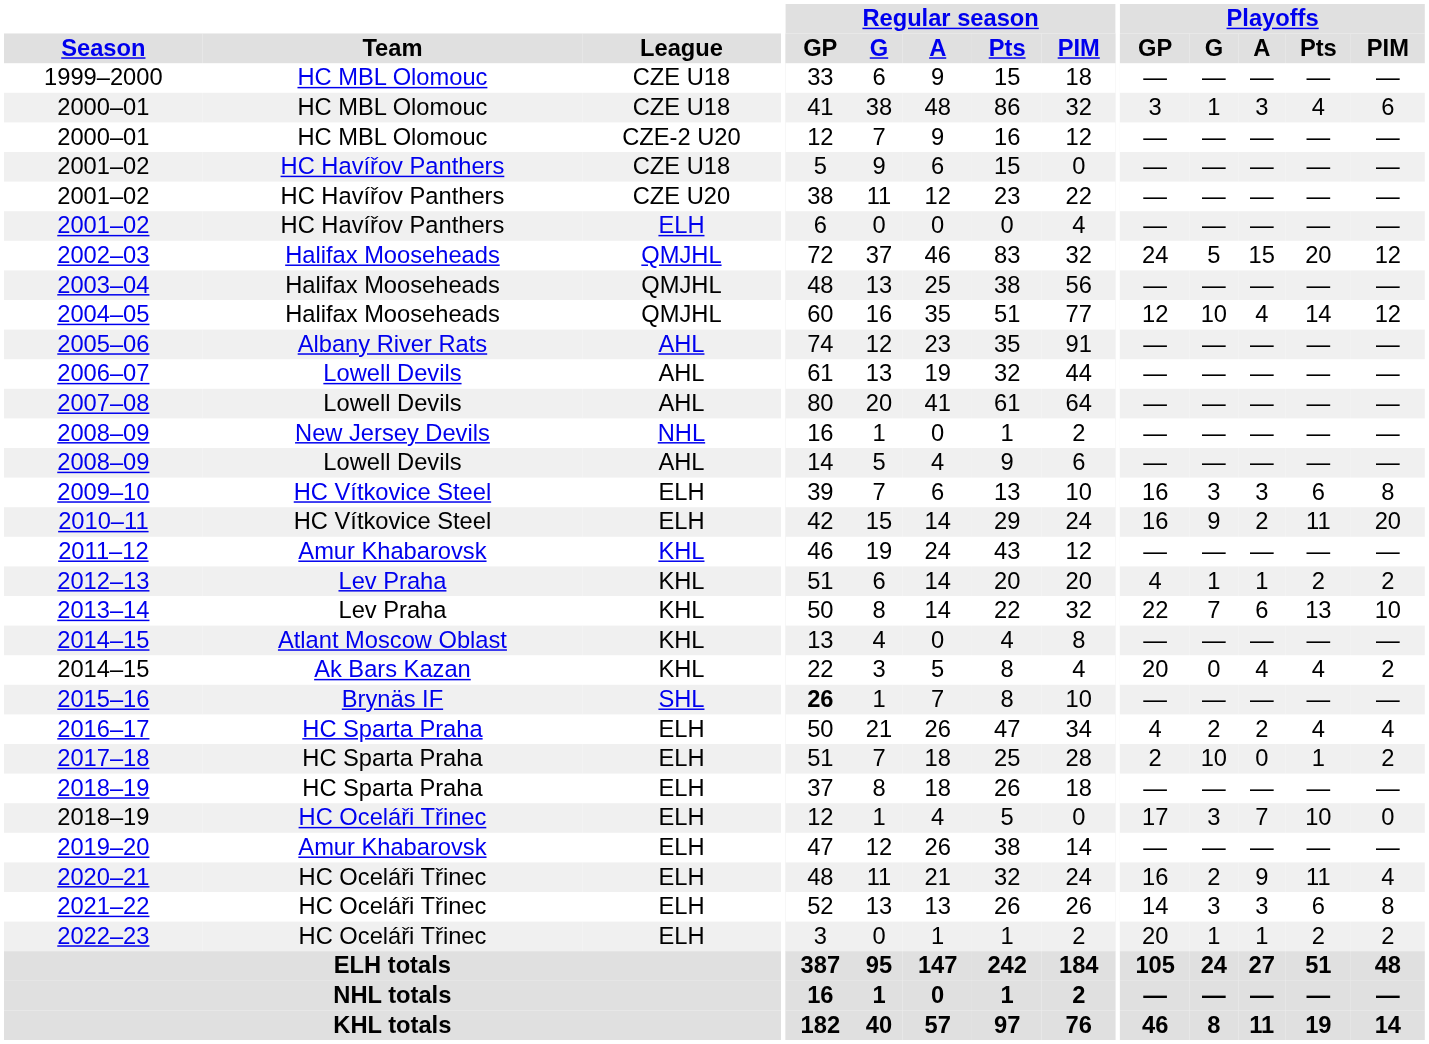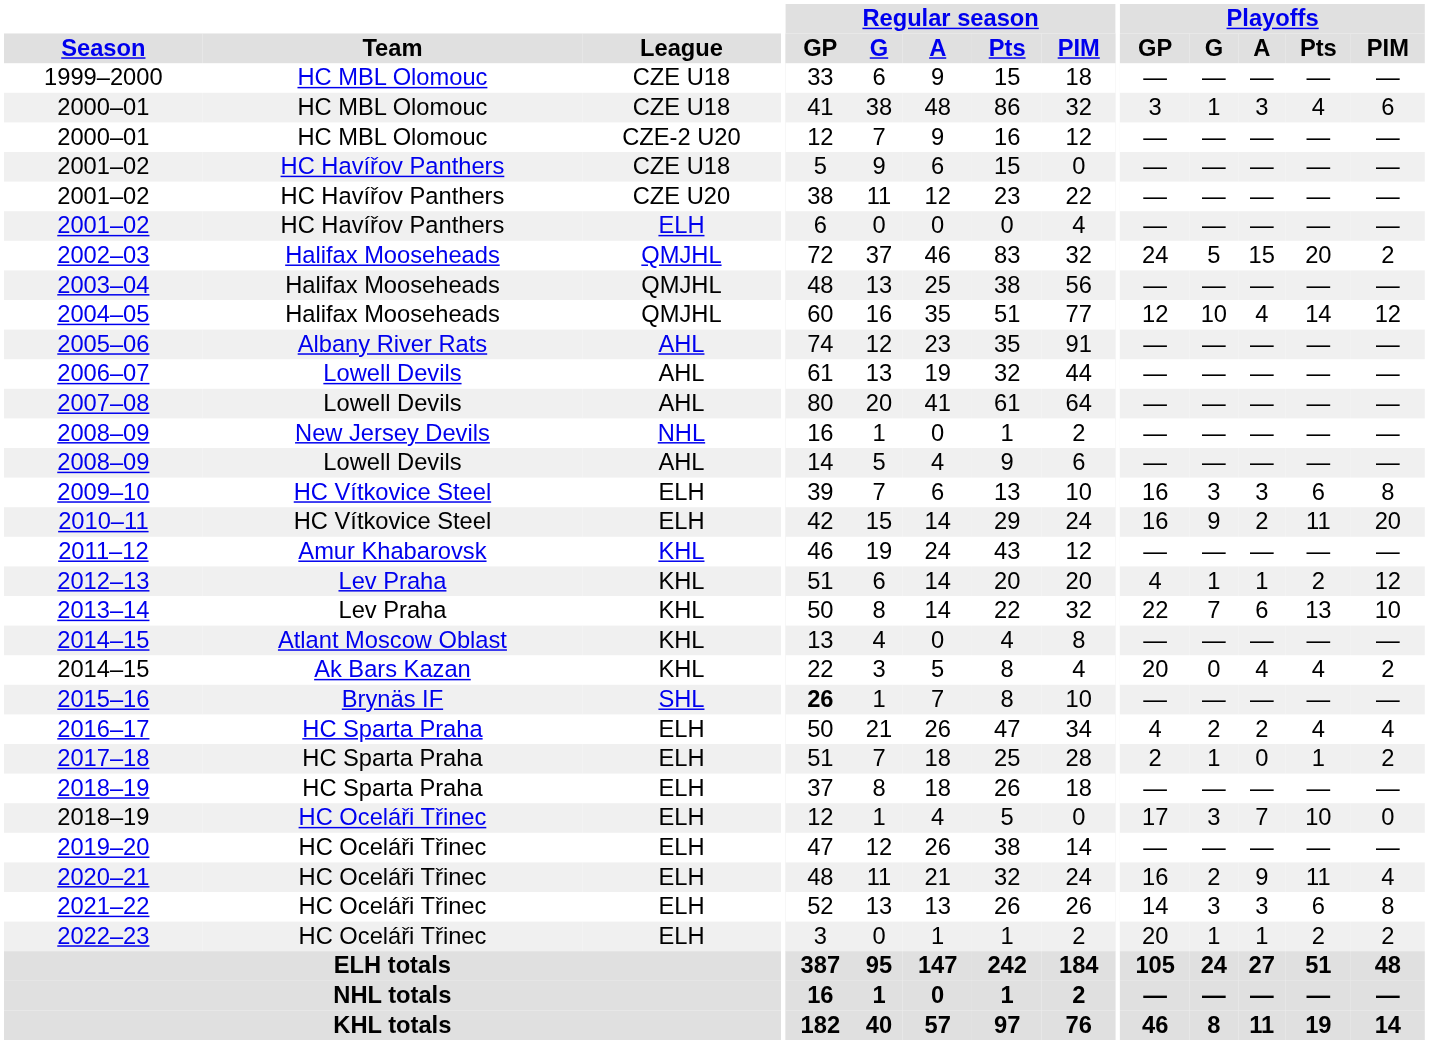 <table border="0" cellpadding="1" cellspacing="0" style="text-align:center; width:60em">
 <tr bgcolor="#e0e0e0">
 <th colspan="3" bgcolor="#ffffff"></th>
 <th rowspan="100" bgcolor="#ffffff"></th>
 <th colspan="5"><a href='#'>Regular season</a></th>
 <th rowspan="100" bgcolor="#ffffff"></th>
 <th colspan="5"><a href='#'>Playoffs</a></th>
 </tr>
 <tr bgcolor="#e0e0e0">
 <th><a href='#'>Season</a></th>
 <th>Team</th>
 <th>League</th>
 <th>GP</th>
 <th><a href='#'>G</a></th>
 <th><a href='#'>A</a></th>
 <th><a href='#'>Pts</a></th>
 <th><a href='#'>PIM</a></th>
 <th>GP</th>
 <th>G</th>
 <th>A</th>
 <th>Pts</th>
 <th>PIM</th>
 </tr>
 <tr>
 <td>1999–2000</td>
 <td><a href='#'>HC MBL Olomouc</a></td>
 <td>CZE U18</td>
 <td>33</td>
 <td>6</td>
 <td>9</td>
 <td>15</td>
 <td>18</td>
 <td>—</td>
 <td>—</td>
 <td>—</td>
 <td>—</td>
 <td>—</td>
 </tr>
 <tr bgcolor="#f0f0f0">
 <td>2000–01</td>
 <td>HC MBL Olomouc</td>
 <td>CZE U18</td>
 <td>41</td>
 <td>38</td>
 <td>48</td>
 <td>86</td>
 <td>32</td>
 <td>3</td>
 <td>1</td>
 <td>3</td>
 <td>4</td>
 <td>6</td>
 </tr>
 <tr>
 <td>2000–01</td>
 <td>HC MBL Olomouc</td>
 <td>CZE-2 U20</td>
 <td>12</td>
 <td>7</td>
 <td>9</td>
 <td>16</td>
 <td>12</td>
 <td>—</td>
 <td>—</td>
 <td>—</td>
 <td>—</td>
 <td>—</td>
 </tr>
 <tr bgcolor="#f0f0f0">
 <td>2001–02</td>
 <td><a href='#'>HC Havířov Panthers</a></td>
 <td>CZE U18</td>
 <td>5</td>
 <td>9</td>
 <td>6</td>
 <td>15</td>
 <td>0</td>
 <td>—</td>
 <td>—</td>
 <td>—</td>
 <td>—</td>
 <td>—</td>
 </tr>
 <tr>
 <td>2001–02</td>
 <td>HC Havířov Panthers</td>
 <td>CZE U20</td>
 <td>38</td>
 <td>11</td>
 <td>12</td>
 <td>23</td>
 <td>22</td>
 <td>—</td>
 <td>—</td>
 <td>—</td>
 <td>—</td>
 <td>—</td>
 </tr>
 <tr bgcolor="#f0f0f0">
 <td><a href='#'>2001–02</a></td>
 <td>HC Havířov Panthers</td>
 <td><a href='#'>ELH</a></td>
 <td>6</td>
 <td>0</td>
 <td>0</td>
 <td>0</td>
 <td>4</td>
 <td>—</td>
 <td>—</td>
 <td>—</td>
 <td>—</td>
 <td>—</td>
 </tr>
 <tr>
 <td><a href='#'>2002–03</a></td>
 <td><a href='#'>Halifax Mooseheads</a></td>
 <td><a href='#'>QMJHL</a></td>
 <td>72</td>
 <td>37</td>
 <td>46</td>
 <td>83</td>
 <td>32</td>
 <td>24</td>
 <td>5</td>
 <td>15</td>
 <td>20</td>
-<td>12</td>
+<td>2</td>
 </tr>
 <tr bgcolor="#f0f0f0">
 <td><a href='#'>2003–04</a></td>
 <td>Halifax Mooseheads</td>
 <td>QMJHL</td>
 <td>48</td>
 <td>13</td>
 <td>25</td>
 <td>38</td>
 <td>56</td>
 <td>—</td>
 <td>—</td>
 <td>—</td>
 <td>—</td>
 <td>—</td>
 </tr>
 <tr>
 <td><a href='#'>2004–05</a></td>
 <td>Halifax Mooseheads</td>
 <td>QMJHL</td>
 <td>60</td>
 <td>16</td>
 <td>35</td>
 <td>51</td>
 <td>77</td>
 <td>12</td>
 <td>10</td>
 <td>4</td>
 <td>14</td>
 <td>12</td>
 </tr>
 <tr bgcolor="#f0f0f0">
 <td><a href='#'>2005–06</a></td>
 <td><a href='#'>Albany River Rats</a></td>
 <td><a href='#'>AHL</a></td>
 <td>74</td>
 <td>12</td>
 <td>23</td>
 <td>35</td>
 <td>91</td>
 <td>—</td>
 <td>—</td>
 <td>—</td>
 <td>—</td>
 <td>—</td>
 </tr>
 <tr>
 <td><a href='#'>2006–07</a></td>
 <td><a href='#'>Lowell Devils</a></td>
 <td>AHL</td>
 <td>61</td>
 <td>13</td>
 <td>19</td>
 <td>32</td>
 <td>44</td>
 <td>—</td>
 <td>—</td>
 <td>—</td>
 <td>—</td>
 <td>—</td>
 </tr>
 <tr bgcolor="#f0f0f0">
 <td><a href='#'>2007–08</a></td>
 <td>Lowell Devils</td>
 <td>AHL</td>
 <td>80</td>
 <td>20</td>
 <td>41</td>
 <td>61</td>
 <td>64</td>
 <td>—</td>
 <td>—</td>
 <td>—</td>
 <td>—</td>
 <td>—</td>
 </tr>
 <tr>
 <td><a href='#'>2008–09</a></td>
 <td><a href='#'>New Jersey Devils</a></td>
 <td><a href='#'>NHL</a></td>
 <td>16</td>
 <td>1</td>
 <td>0</td>
 <td>1</td>
 <td>2</td>
 <td>—</td>
 <td>—</td>
 <td>—</td>
 <td>—</td>
 <td>—</td>
 </tr>
 <tr bgcolor="#f0f0f0">
 <td><a href='#'>2008–09</a></td>
 <td>Lowell Devils</td>
 <td>AHL</td>
 <td>14</td>
 <td>5</td>
 <td>4</td>
 <td>9</td>
 <td>6</td>
 <td>—</td>
 <td>—</td>
 <td>—</td>
 <td>—</td>
 <td>—</td>
 </tr>
 <tr>
 <td><a href='#'>2009–10</a></td>
 <td><a href='#'>HC Vítkovice Steel</a></td>
 <td>ELH</td>
 <td>39</td>
 <td>7</td>
 <td>6</td>
 <td>13</td>
 <td>10</td>
 <td>16</td>
 <td>3</td>
 <td>3</td>
 <td>6</td>
 <td>8</td>
 </tr>
 <tr bgcolor="#f0f0f0">
 <td><a href='#'>2010–11</a></td>
 <td>HC Vítkovice Steel</td>
 <td>ELH</td>
 <td>42</td>
 <td>15</td>
 <td>14</td>
 <td>29</td>
 <td>24</td>
 <td>16</td>
 <td>9</td>
 <td>2</td>
 <td>11</td>
 <td>20</td>
 </tr>
 <tr>
 <td><a href='#'>2011–12</a></td>
 <td><a href='#'>Amur Khabarovsk</a></td>
 <td><a href='#'>KHL</a></td>
 <td>46</td>
 <td>19</td>
 <td>24</td>
 <td>43</td>
 <td>12</td>
 <td>—</td>
 <td>—</td>
 <td>—</td>
 <td>—</td>
 <td>—</td>
 </tr>
 <tr bgcolor="#f0f0f0">
 <td><a href='#'>2012–13</a></td>
 <td><a href='#'>Lev Praha</a></td>
 <td>KHL</td>
 <td>51</td>
 <td>6</td>
 <td>14</td>
 <td>20</td>
 <td>20</td>
 <td>4</td>
 <td>1</td>
 <td>1</td>
 <td>2</td>
-<td>2</td>
+<td>12</td>
 </tr>
 <tr>
 <td><a href='#'>2013–14</a></td>
 <td>Lev Praha</td>
 <td>KHL</td>
 <td>50</td>
 <td>8</td>
 <td>14</td>
 <td>22</td>
 <td>32</td>
 <td>22</td>
 <td>7</td>
 <td>6</td>
 <td>13</td>
 <td>10</td>
 </tr>
 <tr bgcolor="#f0f0f0">
 <td><a href='#'>2014–15</a></td>
 <td><a href='#'>Atlant Moscow Oblast</a></td>
 <td>KHL</td>
 <td>13</td>
 <td>4</td>
 <td>0</td>
 <td>4</td>
 <td>8</td>
 <td>—</td>
 <td>—</td>
 <td>—</td>
 <td>—</td>
 <td>—</td>
 </tr>
 <tr>
 <td>2014–15</td>
 <td><a href='#'>Ak Bars Kazan</a></td>
 <td>KHL</td>
 <td>22</td>
 <td>3</td>
 <td>5</td>
 <td>8</td>
 <td>4</td>
 <td>20</td>
 <td>0</td>
 <td>4</td>
 <td>4</td>
 <td>2</td>
 </tr>
 <tr bgcolor="#f0f0f0">
 <td><a href='#'>2015–16</a></td>
 <td><a href='#'>Brynäs IF</a></td>
 <td><a href='#'>SHL</a></td>
 <td><strong>26</strong></td>
 <td>1</td>
 <td>7</td>
 <td>8</td>
 <td>10</td>
 <td>—</td>
 <td>—</td>
 <td>—</td>
 <td>—</td>
 <td>—</td>
 </tr>
 <tr>
 <td><a href='#'>2016–17</a></td>
 <td><a href='#'>HC Sparta Praha</a></td>
 <td>ELH</td>
 <td>50</td>
 <td>21</td>
 <td>26</td>
 <td>47</td>
 <td>34</td>
 <td>4</td>
 <td>2</td>
 <td>2</td>
 <td>4</td>
 <td>4</td>
 </tr>
 <tr bgcolor="#f0f0f0">
 <td><a href='#'>2017–18</a></td>
 <td>HC Sparta Praha</td>
 <td>ELH</td>
 <td>51</td>
 <td>7</td>
 <td>18</td>
 <td>25</td>
 <td>28</td>
 <td>2</td>
-<td>10</td>
+<td>1</td>
 <td>0</td>
 <td>1</td>
 <td>2</td>
 </tr>
 <tr>
 <td><a href='#'>2018–19</a></td>
 <td>HC Sparta Praha</td>
 <td>ELH</td>
 <td>37</td>
 <td>8</td>
 <td>18</td>
 <td>26</td>
 <td>18</td>
 <td>—</td>
 <td>—</td>
 <td>—</td>
 <td>—</td>
 <td>—</td>
 </tr>
 <tr bgcolor="#f0f0f0">
 <td>2018–19</td>
 <td><a href='#'>HC Oceláři Třinec</a></td>
 <td>ELH</td>
 <td>12</td>
 <td>1</td>
 <td>4</td>
 <td>5</td>
 <td>0</td>
 <td>17</td>
 <td>3</td>
 <td>7</td>
 <td>10</td>
 <td>0</td>
 </tr>
 <tr>
 <td><a href='#'>2019–20</a></td>
-<td><a href='#'>Amur Khabarovsk</a></td>
+<td>HC Oceláři Třinec</td>
 <td>ELH</td>
 <td>47</td>
 <td>12</td>
 <td>26</td>
 <td>38</td>
 <td>14</td>
 <td>—</td>
 <td>—</td>
 <td>—</td>
 <td>—</td>
 <td>—</td>
 </tr>
 <tr bgcolor="#f0f0f0">
 <td><a href='#'>2020–21</a></td>
 <td>HC Oceláři Třinec</td>
 <td>ELH</td>
 <td>48</td>
 <td>11</td>
 <td>21</td>
 <td>32</td>
 <td>24</td>
 <td>16</td>
 <td>2</td>
 <td>9</td>
 <td>11</td>
 <td>4</td>
 </tr>
 <tr>
 <td><a href='#'>2021–22</a></td>
 <td>HC Oceláři Třinec</td>
 <td>ELH</td>
 <td>52</td>
 <td>13</td>
 <td>13</td>
 <td>26</td>
 <td>26</td>
 <td>14</td>
 <td>3</td>
 <td>3</td>
 <td>6</td>
 <td>8</td>
 </tr>
 <tr bgcolor="#f0f0f0">
 <td><a href='#'>2022–23</a></td>
 <td>HC Oceláři Třinec</td>
 <td>ELH</td>
 <td>3</td>
 <td>0</td>
 <td>1</td>
 <td>1</td>
 <td>2</td>
 <td>20</td>
 <td>1</td>
 <td>1</td>
 <td>2</td>
 <td>2</td>
 </tr>
 <tr bgcolor="#e0e0e0">
 <th colspan="3">ELH totals</th>
 <th>387</th>
 <th>95</th>
 <th>147</th>
 <th>242</th>
 <th>184</th>
 <th>105</th>
 <th>24</th>
 <th>27</th>
 <th>51</th>
 <th>48</th>
 </tr>
 <tr bgcolor="#e0e0e0">
 <th colspan="3">NHL totals</th>
 <th>16</th>
 <th>1</th>
 <th>0</th>
 <th>1</th>
 <th>2</th>
 <th>—</th>
 <th>—</th>
 <th>—</th>
 <th>—</th>
 <th>—</th>
 </tr>
 <tr bgcolor="#e0e0e0">
 <th colspan="3">KHL totals</th>
 <th>182</th>
 <th>40</th>
 <th>57</th>
 <th>97</th>
 <th>76</th>
 <th>46</th>
 <th>8</th>
 <th>11</th>
 <th>19</th>
 <th>14</th>
 </tr>
 </table>
